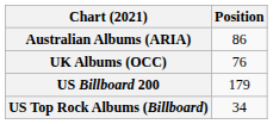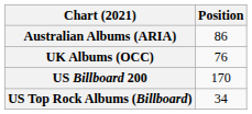 <table class="wikitable sortable plainrowheaders" style="text-align:center">
 <tr>
 <th scope="col">Chart (2021)</th>
 <th scope="col">Position</th>
 </tr>
 <tr>
 <th scope="row">Australian Albums (ARIA)</th>
 <td>86</td>
 </tr>
 <tr>
 <th scope="row">UK Albums (OCC)</th>
 <td>76</td>
 </tr>
 <tr>
 <th scope="row">US <em>Billboard</em> 200</th>
-<td>179</td>
+<td>170</td>
 </tr>
 <tr>
 <th scope="row">US Top Rock Albums (<em>Billboard</em>)</th>
 <td>34</td>
 </tr>
 </table>
